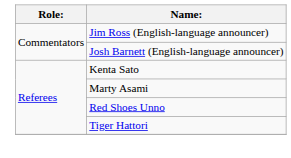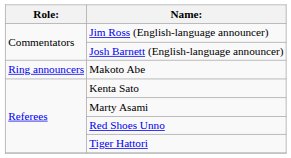 <table class=wikitable style="font-size:90%; margin: 0.5em 0 0.5em 1em; float: right; clear: right;">
 <tr>
 <th>Role:</th>
 <th>Name:</th>
 </tr>
 <tr>
 <td rowspan=2>Commentators</td>
 <td><a href='#'>Jim Ross</a> (English-language announcer)</td>
 </tr>
 <tr>
 <td><a href='#'>Josh Barnett</a> (English-language announcer)</td>
+</tr>
+<tr>
+<td rowspan=1><a href='#'>Ring announcers</a></td>
+<td>Makoto Abe</td>
 </tr>
 <tr>
 <td rowspan=4><a href='#'>Referees</a></td>
 <td>Kenta Sato</td>
 </tr>
 <tr>
 <td>Marty Asami</td>
 </tr>
 <tr>
 <td><a href='#'>Red Shoes Unno</a></td>
 </tr>
 <tr>
 <td><a href='#'>Tiger Hattori</a></td>
 </tr>
 <tr>
 </tr>
 </table>
